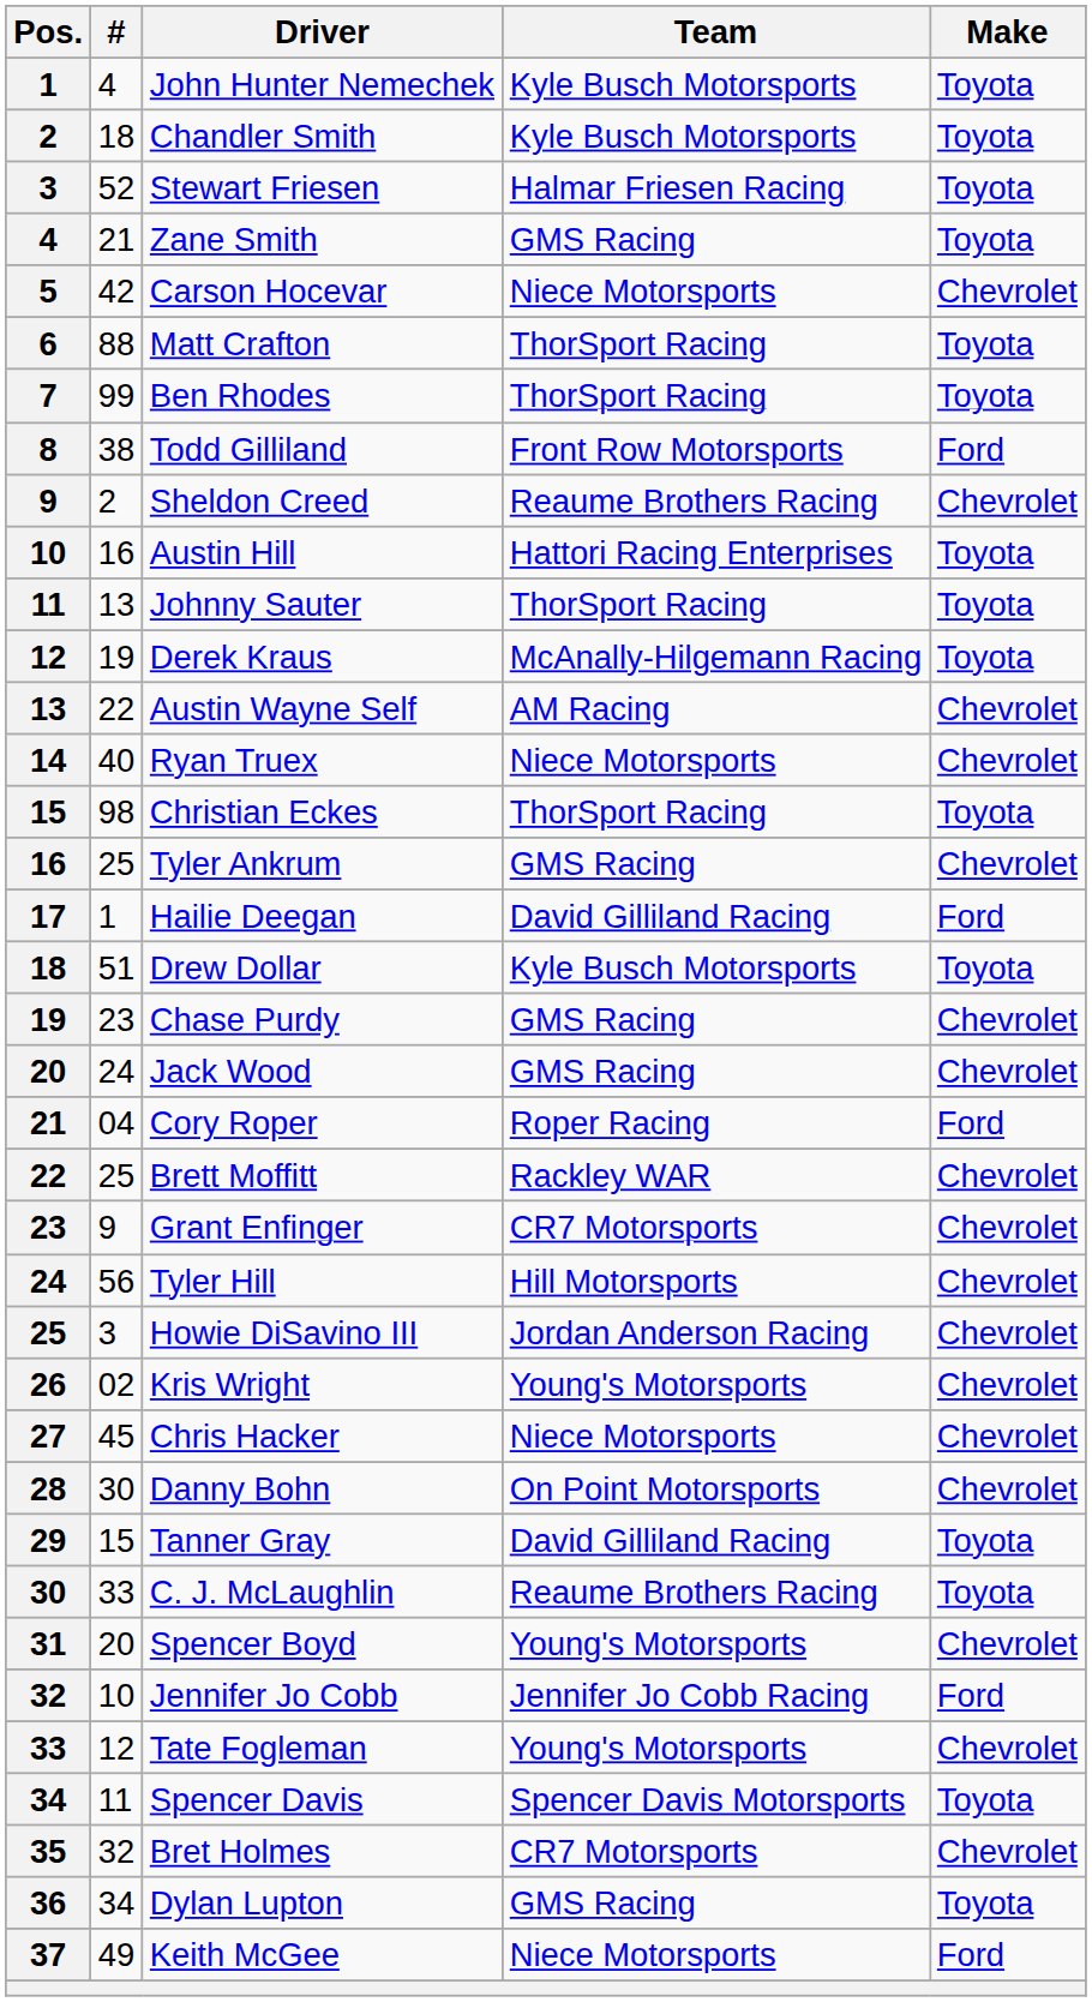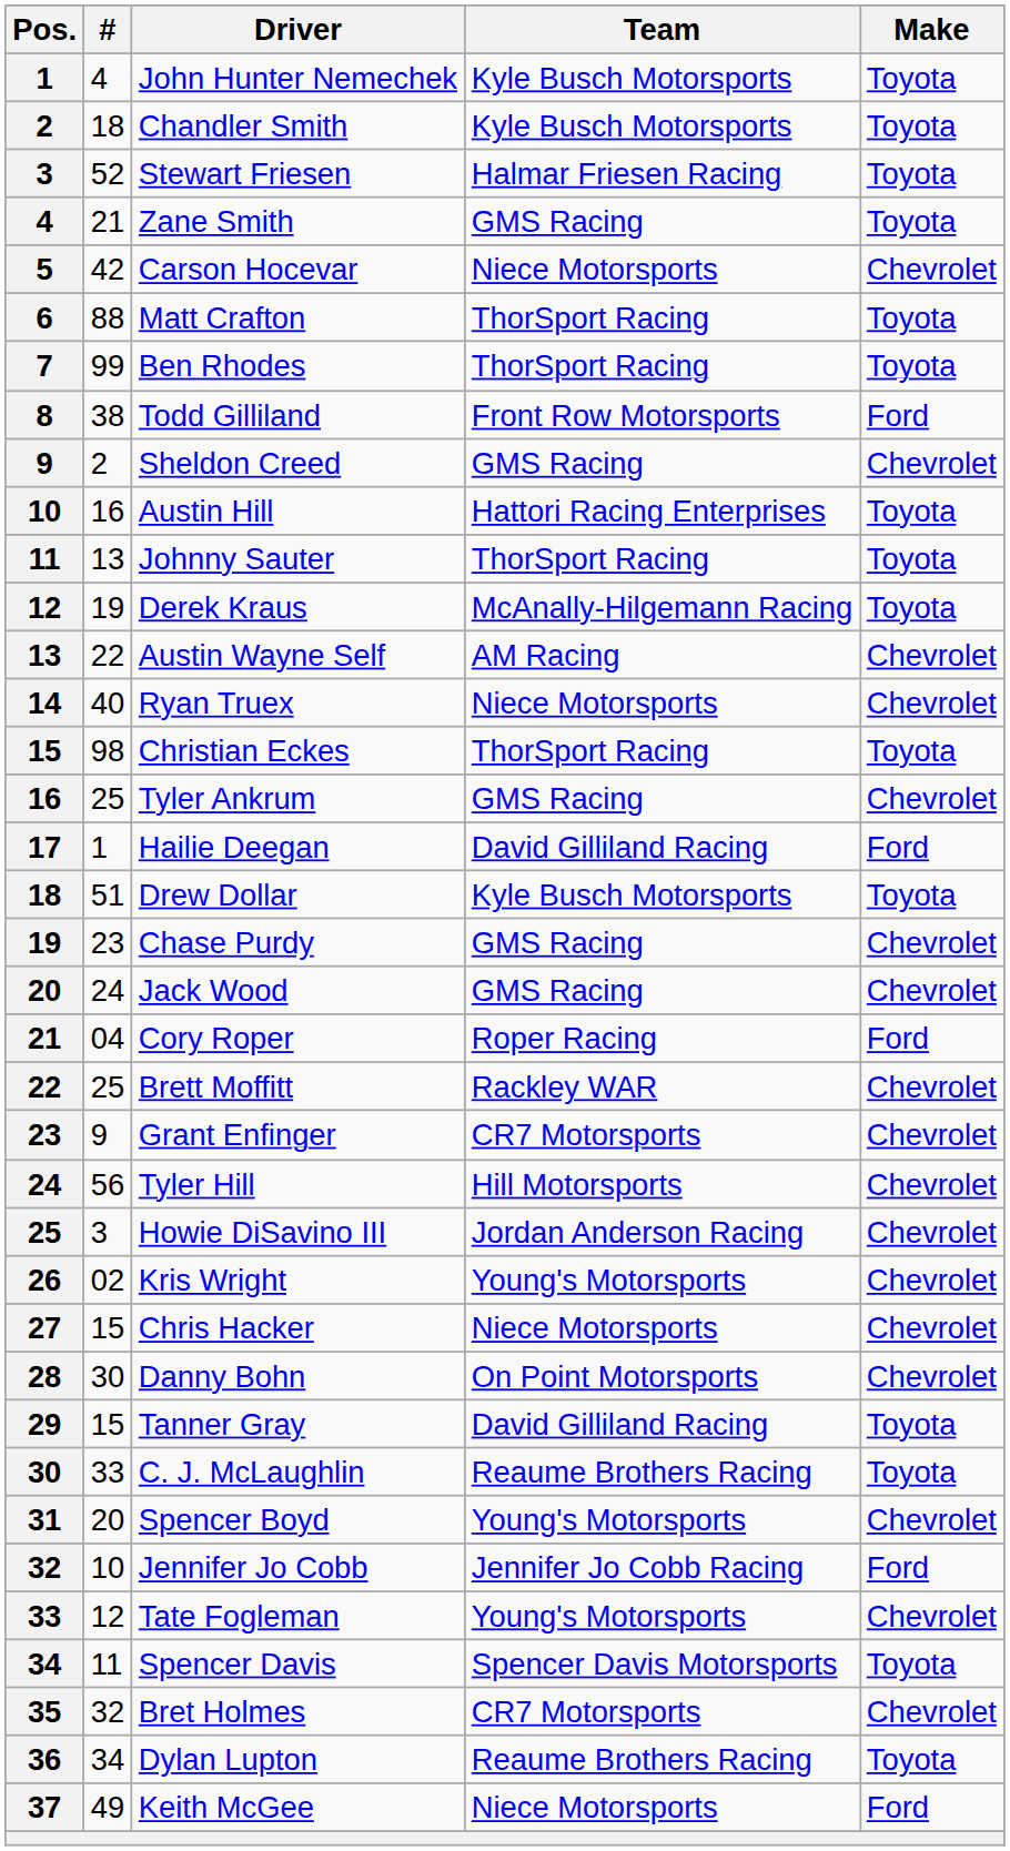 <table class="wikitable" style="font-size: 95%;">
 <tr>
 <th>Pos.</th>
 <th>#</th>
 <th>Driver</th>
 <th>Team</th>
 <th>Make</th>
 </tr>
 <tr>
 <th>1</th>
 <td>4</td>
 <td><a href='#'>John Hunter Nemechek</a></td>
 <td><a href='#'>Kyle Busch Motorsports</a></td>
 <td><a href='#'>Toyota</a></td>
 </tr>
 <tr>
 <th>2</th>
 <td>18</td>
 <td><a href='#'>Chandler Smith</a></td>
 <td><a href='#'>Kyle Busch Motorsports</a></td>
 <td><a href='#'>Toyota</a></td>
 </tr>
 <tr>
 <th>3</th>
 <td>52</td>
 <td><a href='#'>Stewart Friesen</a></td>
 <td><a href='#'>Halmar Friesen Racing</a></td>
 <td><a href='#'>Toyota</a></td>
 </tr>
 <tr>
 <th>4</th>
 <td>21</td>
 <td><a href='#'>Zane Smith</a></td>
 <td><a href='#'>GMS Racing</a></td>
 <td><a href='#'>Toyota</a></td>
 </tr>
 <tr>
 <th>5</th>
 <td>42</td>
 <td><a href='#'>Carson Hocevar</a></td>
 <td><a href='#'>Niece Motorsports</a></td>
 <td><a href='#'>Chevrolet</a></td>
 </tr>
 <tr>
 <th>6</th>
 <td>88</td>
 <td><a href='#'>Matt Crafton</a></td>
 <td><a href='#'>ThorSport Racing</a></td>
 <td><a href='#'>Toyota</a></td>
 </tr>
 <tr>
 <th>7</th>
 <td>99</td>
 <td><a href='#'>Ben Rhodes</a></td>
 <td><a href='#'>ThorSport Racing</a></td>
 <td><a href='#'>Toyota</a></td>
 </tr>
 <tr>
 <th>8</th>
 <td>38</td>
 <td><a href='#'>Todd Gilliland</a></td>
 <td><a href='#'>Front Row Motorsports</a></td>
 <td><a href='#'>Ford</a></td>
 </tr>
 <tr>
 <th>9</th>
 <td>2</td>
 <td><a href='#'>Sheldon Creed</a></td>
-<td><a href='#'>Reaume Brothers Racing</a></td>
+<td><a href='#'>GMS Racing</a></td>
 <td><a href='#'>Chevrolet</a></td>
 </tr>
 <tr>
 <th>10</th>
 <td>16</td>
 <td><a href='#'>Austin Hill</a></td>
 <td><a href='#'>Hattori Racing Enterprises</a></td>
 <td><a href='#'>Toyota</a></td>
 </tr>
 <tr>
 <th>11</th>
 <td>13</td>
 <td><a href='#'>Johnny Sauter</a></td>
 <td><a href='#'>ThorSport Racing</a></td>
 <td><a href='#'>Toyota</a></td>
 </tr>
 <tr>
 <th>12</th>
 <td>19</td>
 <td><a href='#'>Derek Kraus</a></td>
 <td><a href='#'>McAnally-Hilgemann Racing</a></td>
 <td><a href='#'>Toyota</a></td>
 </tr>
 <tr>
 <th>13</th>
 <td>22</td>
 <td><a href='#'>Austin Wayne Self</a></td>
 <td><a href='#'>AM Racing</a></td>
 <td><a href='#'>Chevrolet</a></td>
 </tr>
 <tr>
 <th>14</th>
 <td>40</td>
 <td><a href='#'>Ryan Truex</a></td>
 <td><a href='#'>Niece Motorsports</a></td>
 <td><a href='#'>Chevrolet</a></td>
 </tr>
 <tr>
 <th>15</th>
 <td>98</td>
 <td><a href='#'>Christian Eckes</a></td>
 <td><a href='#'>ThorSport Racing</a></td>
 <td><a href='#'>Toyota</a></td>
 </tr>
 <tr>
 <th>16</th>
 <td>25</td>
 <td><a href='#'>Tyler Ankrum</a></td>
 <td><a href='#'>GMS Racing</a></td>
 <td><a href='#'>Chevrolet</a></td>
 </tr>
 <tr>
 <th>17</th>
 <td>1</td>
 <td><a href='#'>Hailie Deegan</a></td>
 <td><a href='#'>David Gilliland Racing</a></td>
 <td><a href='#'>Ford</a></td>
 </tr>
 <tr>
 <th>18</th>
 <td>51</td>
 <td><a href='#'>Drew Dollar</a></td>
 <td><a href='#'>Kyle Busch Motorsports</a></td>
 <td><a href='#'>Toyota</a></td>
 </tr>
 <tr>
 <th>19</th>
 <td>23</td>
 <td><a href='#'>Chase Purdy</a></td>
 <td><a href='#'>GMS Racing</a></td>
 <td><a href='#'>Chevrolet</a></td>
 </tr>
 <tr>
 <th>20</th>
 <td>24</td>
 <td><a href='#'>Jack Wood</a></td>
 <td><a href='#'>GMS Racing</a></td>
 <td><a href='#'>Chevrolet</a></td>
 </tr>
 <tr>
 <th>21</th>
 <td>04</td>
 <td><a href='#'>Cory Roper</a></td>
 <td><a href='#'>Roper Racing</a></td>
 <td><a href='#'>Ford</a></td>
 </tr>
 <tr>
 <th>22</th>
 <td>25</td>
 <td><a href='#'>Brett Moffitt</a></td>
 <td><a href='#'>Rackley WAR</a></td>
 <td><a href='#'>Chevrolet</a></td>
 </tr>
 <tr>
 <th>23</th>
 <td>9</td>
 <td><a href='#'>Grant Enfinger</a></td>
 <td><a href='#'>CR7 Motorsports</a></td>
 <td><a href='#'>Chevrolet</a></td>
 </tr>
 <tr>
 <th>24</th>
 <td>56</td>
 <td><a href='#'>Tyler Hill</a></td>
 <td><a href='#'>Hill Motorsports</a></td>
 <td><a href='#'>Chevrolet</a></td>
 </tr>
 <tr>
 <th>25</th>
 <td>3</td>
 <td><a href='#'>Howie DiSavino III</a></td>
 <td><a href='#'>Jordan Anderson Racing</a></td>
 <td><a href='#'>Chevrolet</a></td>
 </tr>
 <tr>
 <th>26</th>
 <td>02</td>
 <td><a href='#'>Kris Wright</a></td>
 <td><a href='#'>Young's Motorsports</a></td>
 <td><a href='#'>Chevrolet</a></td>
 </tr>
 <tr>
 <th>27</th>
-<td>45</td>
+<td>15</td>
 <td><a href='#'>Chris Hacker</a></td>
 <td><a href='#'>Niece Motorsports</a></td>
 <td><a href='#'>Chevrolet</a></td>
 </tr>
 <tr>
 <th>28</th>
 <td>30</td>
 <td><a href='#'>Danny Bohn</a></td>
 <td><a href='#'>On Point Motorsports</a></td>
 <td><a href='#'>Chevrolet</a></td>
 </tr>
 <tr>
 <th>29</th>
 <td>15</td>
 <td><a href='#'>Tanner Gray</a></td>
 <td><a href='#'>David Gilliland Racing</a></td>
 <td><a href='#'>Toyota</a></td>
 </tr>
 <tr>
 <th>30</th>
 <td>33</td>
 <td><a href='#'>C. J. McLaughlin</a></td>
 <td><a href='#'>Reaume Brothers Racing</a></td>
 <td><a href='#'>Toyota</a></td>
 </tr>
 <tr>
 <th>31</th>
 <td>20</td>
 <td><a href='#'>Spencer Boyd</a></td>
 <td><a href='#'>Young's Motorsports</a></td>
 <td><a href='#'>Chevrolet</a></td>
 </tr>
 <tr>
 <th>32</th>
 <td>10</td>
 <td><a href='#'>Jennifer Jo Cobb</a></td>
 <td><a href='#'>Jennifer Jo Cobb Racing</a></td>
 <td><a href='#'>Ford</a></td>
 </tr>
 <tr>
 <th>33</th>
 <td>12</td>
 <td><a href='#'>Tate Fogleman</a></td>
 <td><a href='#'>Young's Motorsports</a></td>
 <td><a href='#'>Chevrolet</a></td>
 </tr>
 <tr>
 <th>34</th>
 <td>11</td>
 <td><a href='#'>Spencer Davis</a></td>
 <td><a href='#'>Spencer Davis Motorsports</a></td>
 <td><a href='#'>Toyota</a></td>
 </tr>
 <tr>
 <th>35</th>
 <td>32</td>
 <td><a href='#'>Bret Holmes</a></td>
 <td><a href='#'>CR7 Motorsports</a></td>
 <td><a href='#'>Chevrolet</a></td>
 </tr>
 <tr>
 <th>36</th>
 <td>34</td>
 <td><a href='#'>Dylan Lupton</a></td>
-<td><a href='#'>GMS Racing</a></td>
+<td><a href='#'>Reaume Brothers Racing</a></td>
 <td><a href='#'>Toyota</a></td>
 </tr>
 <tr>
 <th>37</th>
 <td>49</td>
 <td><a href='#'>Keith McGee</a></td>
 <td><a href='#'>Niece Motorsports</a></td>
 <td><a href='#'>Ford</a></td>
 </tr>
 <tr>
 <th colspan="5"></th>
 </tr>
 </table>
